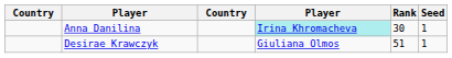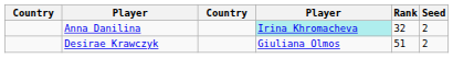 <table class="wikitable">
 <tr>
 <th width="70">Country</th>
 <th width="175">Player</th>
 <th width="70">Country</th>
 <th width="175">Player</th>
 <th>Rank</th>
 <th>Seed</th>
 </tr>
 <tr>
 <td></td>
 <td><a href='#'>Anna Danilina</a></td>
 <td></td>
 <td style="background: paleturquoise;"><a href='#'>Irina Khromacheva</a></td>
-<td>30</td>
-<td>1</td>
+<td>32</td>
+<td>2</td>
 </tr>
 <tr>
 <td></td>
 <td><a href='#'>Desirae Krawczyk</a></td>
 <td></td>
 <td><a href='#'>Giuliana Olmos</a></td>
 <td>51</td>
-<td>1</td>
+<td>2</td>
 </tr>
 </table>
